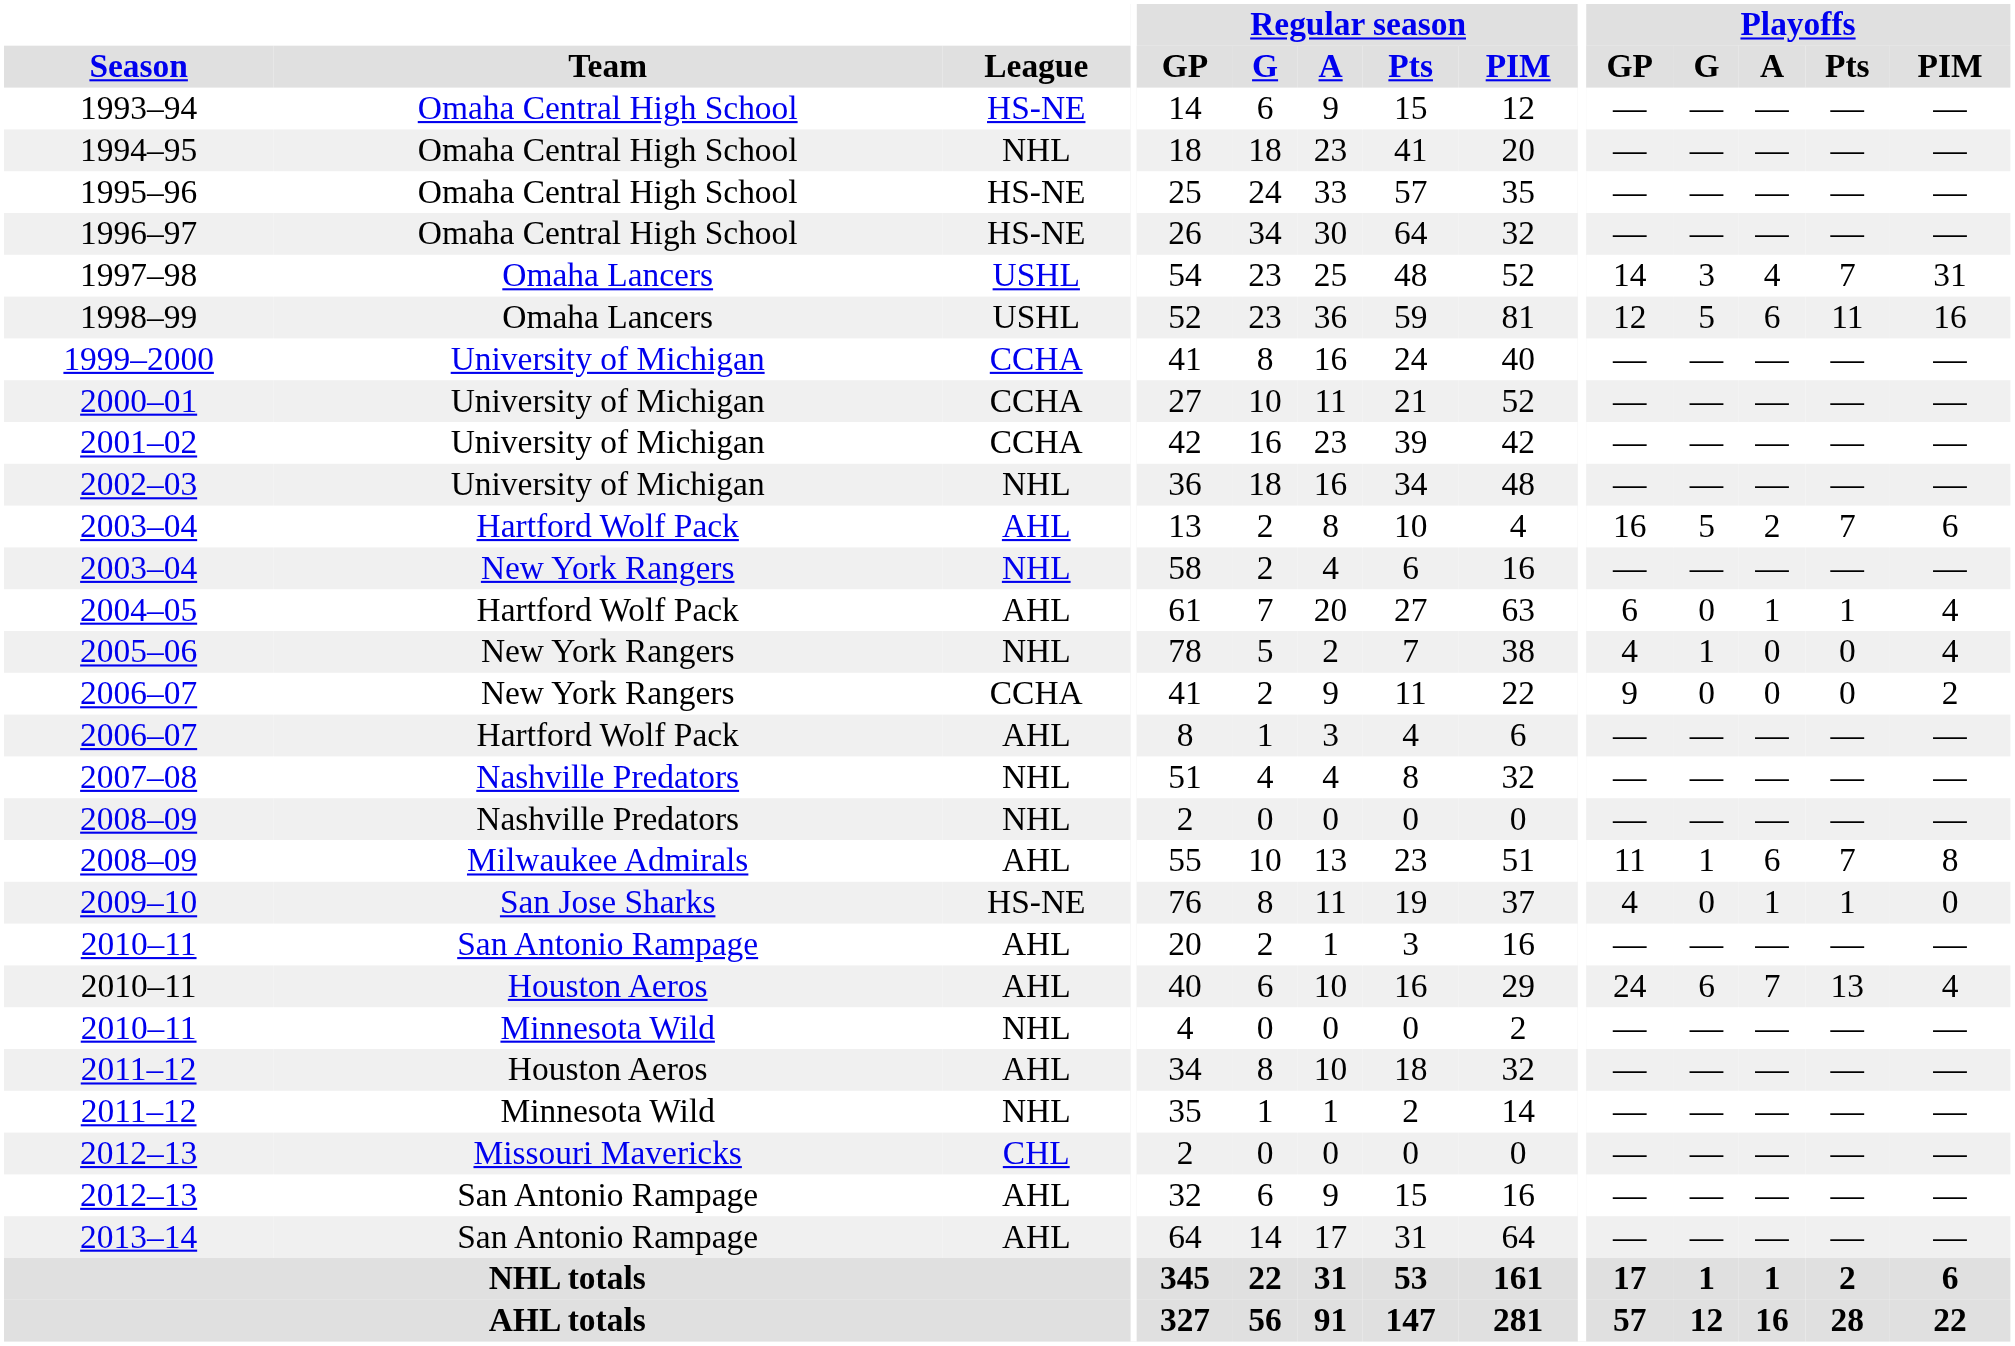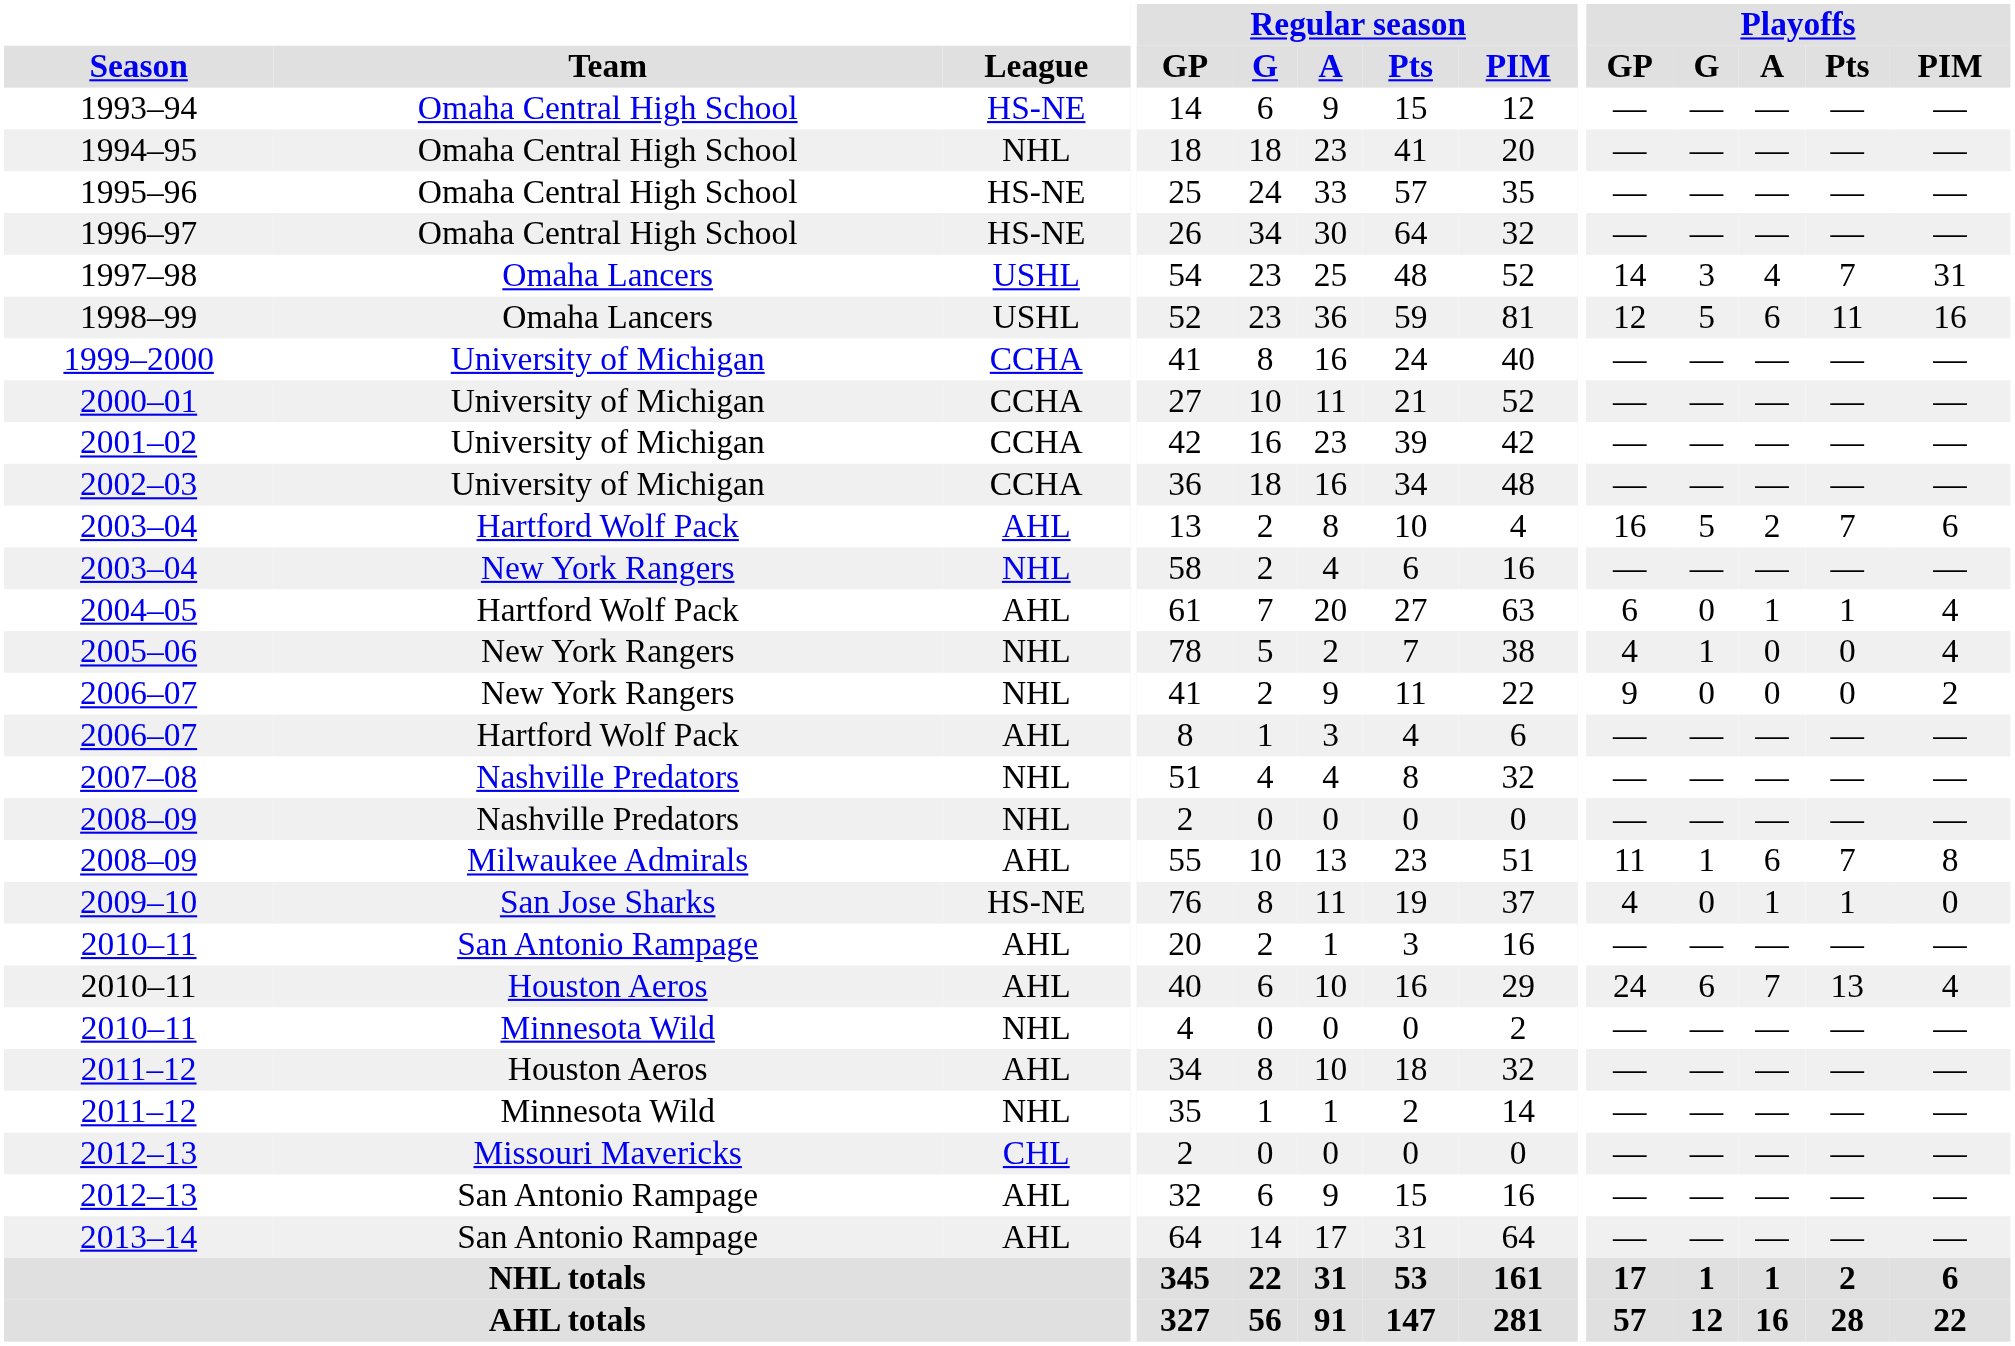 <table border="0" cellpadding="1" cellspacing="0" style="text-align:center; width:60em">
 <tr bgcolor="#e0e0e0">
 <th colspan="3" bgcolor="#ffffff"></th>
 <th rowspan="99" bgcolor="#ffffff"></th>
 <th colspan="5"><a href='#'>Regular season</a></th>
 <th rowspan="99" bgcolor="#ffffff"></th>
 <th colspan="5"><a href='#'>Playoffs</a></th>
 </tr>
 <tr bgcolor="#e0e0e0">
 <th><a href='#'>Season</a></th>
 <th>Team</th>
 <th>League</th>
 <th>GP</th>
 <th><a href='#'>G</a></th>
 <th><a href='#'>A</a></th>
 <th><a href='#'>Pts</a></th>
 <th><a href='#'>PIM</a></th>
 <th>GP</th>
 <th>G</th>
 <th>A</th>
 <th>Pts</th>
 <th>PIM</th>
 </tr>
 <tr>
 <td>1993–94</td>
 <td><a href='#'>Omaha Central High School</a></td>
 <td><a href='#'>HS-NE</a></td>
 <td>14</td>
 <td>6</td>
 <td>9</td>
 <td>15</td>
 <td>12</td>
 <td>—</td>
 <td>—</td>
 <td>—</td>
 <td>—</td>
 <td>—</td>
 </tr>
 <tr bgcolor="#f0f0f0">
 <td>1994–95</td>
 <td>Omaha Central High School</td>
 <td>NHL</td>
 <td>18</td>
 <td>18</td>
 <td>23</td>
 <td>41</td>
 <td>20</td>
 <td>—</td>
 <td>—</td>
 <td>—</td>
 <td>—</td>
 <td>—</td>
 </tr>
 <tr>
 <td>1995–96</td>
 <td>Omaha Central High School</td>
 <td>HS-NE</td>
 <td>25</td>
 <td>24</td>
 <td>33</td>
 <td>57</td>
 <td>35</td>
 <td>—</td>
 <td>—</td>
 <td>—</td>
 <td>—</td>
 <td>—</td>
 </tr>
 <tr bgcolor="#f0f0f0">
 <td>1996–97</td>
 <td>Omaha Central High School</td>
 <td>HS-NE</td>
 <td>26</td>
 <td>34</td>
 <td>30</td>
 <td>64</td>
 <td>32</td>
 <td>—</td>
 <td>—</td>
 <td>—</td>
 <td>—</td>
 <td>—</td>
 </tr>
 <tr>
 <td>1997–98</td>
 <td><a href='#'>Omaha Lancers</a></td>
 <td><a href='#'>USHL</a></td>
 <td>54</td>
 <td>23</td>
 <td>25</td>
 <td>48</td>
 <td>52</td>
 <td>14</td>
 <td>3</td>
 <td>4</td>
 <td>7</td>
 <td>31</td>
 </tr>
 <tr bgcolor="#f0f0f0">
 <td>1998–99</td>
 <td>Omaha Lancers</td>
 <td>USHL</td>
 <td>52</td>
 <td>23</td>
 <td>36</td>
 <td>59</td>
 <td>81</td>
 <td>12</td>
 <td>5</td>
 <td>6</td>
 <td>11</td>
 <td>16</td>
 </tr>
 <tr>
 <td><a href='#'>1999–2000</a></td>
 <td><a href='#'>University of Michigan</a></td>
 <td><a href='#'>CCHA</a></td>
 <td>41</td>
 <td>8</td>
 <td>16</td>
 <td>24</td>
 <td>40</td>
 <td>—</td>
 <td>—</td>
 <td>—</td>
 <td>—</td>
 <td>—</td>
 </tr>
 <tr bgcolor="#f0f0f0">
 <td><a href='#'>2000–01</a></td>
 <td>University of Michigan</td>
 <td>CCHA</td>
 <td>27</td>
 <td>10</td>
 <td>11</td>
 <td>21</td>
 <td>52</td>
 <td>—</td>
 <td>—</td>
 <td>—</td>
 <td>—</td>
 <td>—</td>
 </tr>
 <tr>
 <td><a href='#'>2001–02</a></td>
 <td>University of Michigan</td>
 <td>CCHA</td>
 <td>42</td>
 <td>16</td>
 <td>23</td>
 <td>39</td>
 <td>42</td>
 <td>—</td>
 <td>—</td>
 <td>—</td>
 <td>—</td>
 <td>—</td>
 </tr>
 <tr bgcolor="#f0f0f0">
 <td><a href='#'>2002–03</a></td>
 <td>University of Michigan</td>
-<td>NHL</td>
+<td>CCHA</td>
 <td>36</td>
 <td>18</td>
 <td>16</td>
 <td>34</td>
 <td>48</td>
 <td>—</td>
 <td>—</td>
 <td>—</td>
 <td>—</td>
 <td>—</td>
 </tr>
 <tr>
 <td><a href='#'>2003–04</a></td>
 <td><a href='#'>Hartford Wolf Pack</a></td>
 <td><a href='#'>AHL</a></td>
 <td>13</td>
 <td>2</td>
 <td>8</td>
 <td>10</td>
 <td>4</td>
 <td>16</td>
 <td>5</td>
 <td>2</td>
 <td>7</td>
 <td>6</td>
 </tr>
 <tr bgcolor="#f0f0f0">
 <td><a href='#'>2003–04</a></td>
 <td><a href='#'>New York Rangers</a></td>
 <td><a href='#'>NHL</a></td>
 <td>58</td>
 <td>2</td>
 <td>4</td>
 <td>6</td>
 <td>16</td>
 <td>—</td>
 <td>—</td>
 <td>—</td>
 <td>—</td>
 <td>—</td>
 </tr>
 <tr>
 <td><a href='#'>2004–05</a></td>
 <td>Hartford Wolf Pack</td>
 <td>AHL</td>
 <td>61</td>
 <td>7</td>
 <td>20</td>
 <td>27</td>
 <td>63</td>
 <td>6</td>
 <td>0</td>
 <td>1</td>
 <td>1</td>
 <td>4</td>
 </tr>
 <tr bgcolor="#f0f0f0">
 <td><a href='#'>2005–06</a></td>
 <td>New York Rangers</td>
 <td>NHL</td>
 <td>78</td>
 <td>5</td>
 <td>2</td>
 <td>7</td>
 <td>38</td>
 <td>4</td>
 <td>1</td>
 <td>0</td>
 <td>0</td>
 <td>4</td>
 </tr>
 <tr>
 <td><a href='#'>2006–07</a></td>
 <td>New York Rangers</td>
-<td>CCHA</td>
+<td>NHL</td>
 <td>41</td>
 <td>2</td>
 <td>9</td>
 <td>11</td>
 <td>22</td>
 <td>9</td>
 <td>0</td>
 <td>0</td>
 <td>0</td>
 <td>2</td>
 </tr>
 <tr bgcolor="#f0f0f0">
 <td><a href='#'>2006–07</a></td>
 <td>Hartford Wolf Pack</td>
 <td>AHL</td>
 <td>8</td>
 <td>1</td>
 <td>3</td>
 <td>4</td>
 <td>6</td>
 <td>—</td>
 <td>—</td>
 <td>—</td>
 <td>—</td>
 <td>—</td>
 </tr>
 <tr ALIGN="center">
 <td><a href='#'>2007–08</a></td>
 <td><a href='#'>Nashville Predators</a></td>
 <td>NHL</td>
 <td>51</td>
 <td>4</td>
 <td>4</td>
 <td>8</td>
 <td>32</td>
 <td>—</td>
 <td>—</td>
 <td>—</td>
 <td>—</td>
 <td>—</td>
 </tr>
 <tr bgcolor="#f0f0f0">
 <td><a href='#'>2008–09</a></td>
 <td>Nashville Predators</td>
 <td>NHL</td>
 <td>2</td>
 <td>0</td>
 <td>0</td>
 <td>0</td>
 <td>0</td>
 <td>—</td>
 <td>—</td>
 <td>—</td>
 <td>—</td>
 <td>—</td>
 </tr>
 <tr>
 <td><a href='#'>2008–09</a></td>
 <td><a href='#'>Milwaukee Admirals</a></td>
 <td>AHL</td>
 <td>55</td>
 <td>10</td>
 <td>13</td>
 <td>23</td>
 <td>51</td>
 <td>11</td>
 <td>1</td>
 <td>6</td>
 <td>7</td>
 <td>8</td>
 </tr>
 <tr bgcolor="#f0f0f0">
 <td><a href='#'>2009–10</a></td>
 <td><a href='#'>San Jose Sharks</a></td>
 <td>HS-NE</td>
 <td>76</td>
 <td>8</td>
 <td>11</td>
 <td>19</td>
 <td>37</td>
 <td>4</td>
 <td>0</td>
 <td>1</td>
 <td>1</td>
 <td>0</td>
 </tr>
 <tr>
 <td><a href='#'>2010–11</a></td>
 <td><a href='#'>San Antonio Rampage</a></td>
 <td>AHL</td>
 <td>20</td>
 <td>2</td>
 <td>1</td>
 <td>3</td>
 <td>16</td>
 <td>—</td>
 <td>—</td>
 <td>—</td>
 <td>—</td>
 <td>—</td>
 </tr>
 <tr bgcolor="#f0f0f0">
 <td>2010–11</td>
 <td><a href='#'>Houston Aeros</a></td>
 <td>AHL</td>
 <td>40</td>
 <td>6</td>
 <td>10</td>
 <td>16</td>
 <td>29</td>
 <td>24</td>
 <td>6</td>
 <td>7</td>
 <td>13</td>
 <td>4</td>
 </tr>
 <tr>
 <td><a href='#'>2010–11</a></td>
 <td><a href='#'>Minnesota Wild</a></td>
 <td>NHL</td>
 <td>4</td>
 <td>0</td>
 <td>0</td>
 <td>0</td>
 <td>2</td>
 <td>—</td>
 <td>—</td>
 <td>—</td>
 <td>—</td>
 <td>—</td>
 </tr>
 <tr bgcolor="#f0f0f0">
 <td><a href='#'>2011–12</a></td>
 <td>Houston Aeros</td>
 <td>AHL</td>
 <td>34</td>
 <td>8</td>
 <td>10</td>
 <td>18</td>
 <td>32</td>
 <td>—</td>
 <td>—</td>
 <td>—</td>
 <td>—</td>
 <td>—</td>
 </tr>
 <tr>
 <td><a href='#'>2011–12</a></td>
 <td>Minnesota Wild</td>
 <td>NHL</td>
 <td>35</td>
 <td>1</td>
 <td>1</td>
 <td>2</td>
 <td>14</td>
 <td>—</td>
 <td>—</td>
 <td>—</td>
 <td>—</td>
 <td>—</td>
 </tr>
 <tr bgcolor="#f0f0f0">
 <td><a href='#'>2012–13</a></td>
 <td><a href='#'>Missouri Mavericks</a></td>
 <td><a href='#'>CHL</a></td>
 <td>2</td>
 <td>0</td>
 <td>0</td>
 <td>0</td>
 <td>0</td>
 <td>—</td>
 <td>—</td>
 <td>—</td>
 <td>—</td>
 <td>—</td>
 </tr>
 <tr>
 <td><a href='#'>2012–13</a></td>
 <td>San Antonio Rampage</td>
 <td>AHL</td>
 <td>32</td>
 <td>6</td>
 <td>9</td>
 <td>15</td>
 <td>16</td>
 <td>—</td>
 <td>—</td>
 <td>—</td>
 <td>—</td>
 <td>—</td>
 </tr>
 <tr bgcolor="#f0f0f0">
 <td><a href='#'>2013–14</a></td>
 <td>San Antonio Rampage</td>
 <td>AHL</td>
 <td>64</td>
 <td>14</td>
 <td>17</td>
 <td>31</td>
 <td>64</td>
 <td>—</td>
 <td>—</td>
 <td>—</td>
 <td>—</td>
 <td>—</td>
 </tr>
 <tr bgcolor="#e0e0e0">
 <th colspan="3">NHL totals</th>
 <th>345</th>
 <th>22</th>
 <th>31</th>
 <th>53</th>
 <th>161</th>
 <th>17</th>
 <th>1</th>
 <th>1</th>
 <th>2</th>
 <th>6</th>
 </tr>
 <tr bgcolor="#e0e0e0">
 <th colspan="3">AHL totals</th>
 <th>327</th>
 <th>56</th>
 <th>91</th>
 <th>147</th>
 <th>281</th>
 <th>57</th>
 <th>12</th>
 <th>16</th>
 <th>28</th>
 <th>22</th>
 </tr>
 </table>
